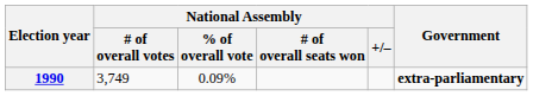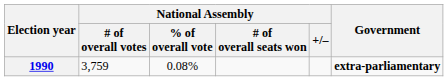 <table class=wikitable>
 <tr>
 <th rowspan=2>Election year</th>
 <th colspan=4>National Assembly</th>
 <th rowspan=2>Government</th>
 </tr>
 <tr>
 <th># of<br>overall votes</th>
 <th>% of<br>overall vote</th>
 <th># of<br>overall seats won</th>
 <th>+/–</th>
 </tr>
 <tr>
 <th><a href='#'>1990</a></th>
-<td>3,749</td>
-<td style="text-align:center;">0.09%</td>
+<td>3,759</td>
+<td style="text-align:center;">0.08%</td>
 <td></td>
 <td></td>
 <td><strong>extra-parliamentary</strong></td>
 </tr>
 </table>
